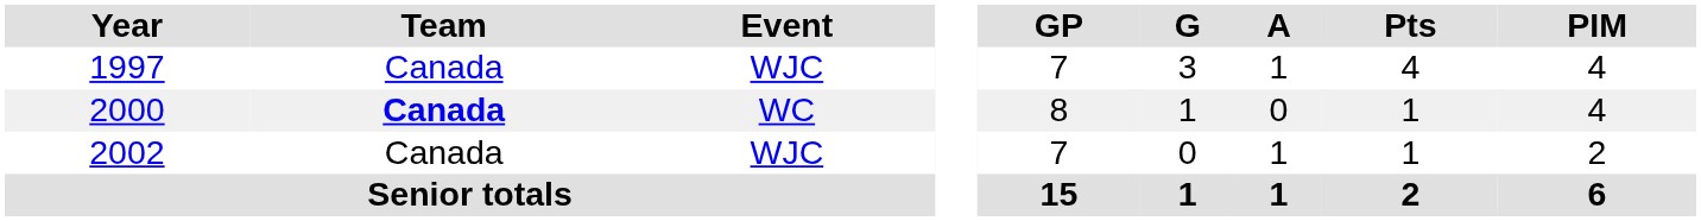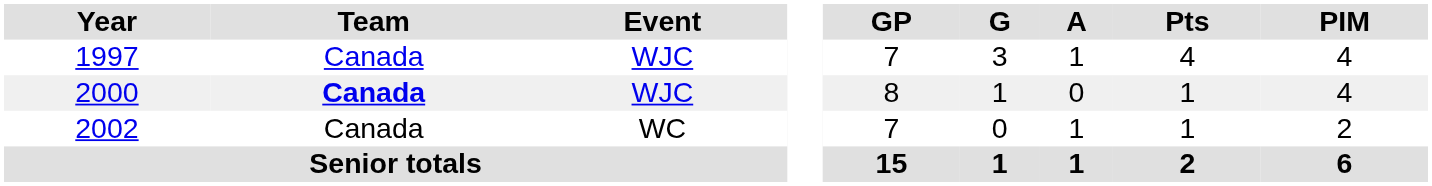 <table border="0" cellpadding="1" cellspacing="0" style="text-align:center; width:50em">
 <tr ALIGN="center" bgcolor="#e0e0e0">
 <th>Year</th>
 <th>Team</th>
 <th>Event</th>
 <th ALIGN="center" rowspan="99" bgcolor="#ffffff"> </th>
 <th>GP</th>
 <th>G</th>
 <th>A</th>
 <th>Pts</th>
 <th>PIM</th>
 </tr>
 <tr>
 <td><a href='#'>1997</a></td>
 <td><a href='#'>Canada</a></td>
 <td><a href='#'>WJC</a></td>
 <td>7</td>
 <td>3</td>
 <td>1</td>
 <td>4</td>
 <td>4</td>
 </tr>
 <tr bgcolor="#f0f0f0">
 <td><a href='#'>2000</a></td>
 <td><strong><a href='#'>Canada</a></strong></td>
-<td><a href='#'>WC</a></td>
+<td><a href='#'>WJC</a></td>
 <td>8</td>
 <td>1</td>
 <td>0</td>
 <td>1</td>
 <td>4</td>
 </tr>
 <tr>
 <td><a href='#'>2002</a></td>
 <td>Canada</td>
-<td><a href='#'>WJC</a></td>
+<td>WC</td>
 <td>7</td>
 <td>0</td>
 <td>1</td>
 <td>1</td>
 <td>2</td>
 </tr>
 <tr bgcolor="#e0e0e0">
 <th colspan="3">Senior totals</th>
 <th>15</th>
 <th>1</th>
 <th>1</th>
 <th>2</th>
 <th>6</th>
 </tr>
 </table>
